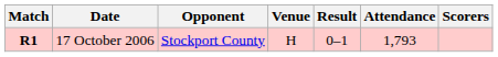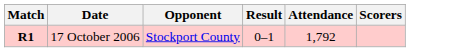 <table class="wikitable" style="font-size:100%; text-align:center">
 <tr>
 <th>Match</th>
 <th>Date</th>
 <th>Opponent</th>
-<th>Venue</th>
 <th>Result</th>
 <th>Attendance</th>
 <th>Scorers</th>
 </tr>
 <tr style="background: #FFCCCC;">
 <td><strong>R1</strong></td>
 <td>17 October 2006</td>
 <td><a href='#'>Stockport County</a></td>
-<td>H</td>
 <td>0–1</td>
-<td>1,793</td>
+<td>1,792</td>
 <td></td>
 </tr>
 </table>
